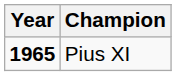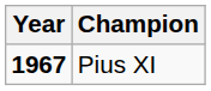 <table class="wikitable">
 <tr>
 <th>Year</th>
 <th>Champion</th>
 </tr>
 <tr>
-<td><strong>1965</strong></td>
+<td><strong>1967</strong></td>
 <td>Pius XI</td>
 </tr>
 </table>
